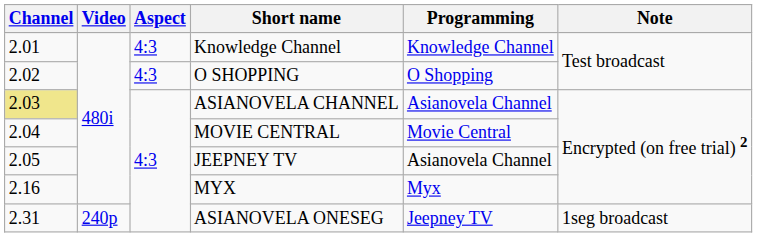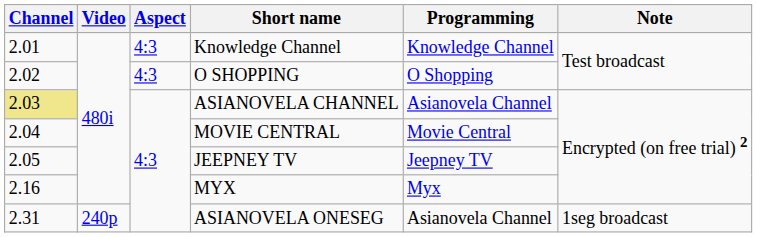 <table class="wikitable">
 <tr>
 <th><a href='#'>Channel</a></th>
 <th><a href='#'>Video</a></th>
 <th><a href='#'>Aspect</a></th>
 <th>Short name</th>
 <th>Programming</th>
 <th>Note</th>
 </tr>
 <tr>
 <td>2.01</td>
 <td rowspan="6"><a href='#'>480i</a></td>
 <td><a href='#'>4:3</a></td>
 <td>Knowledge Channel</td>
 <td><a href='#'>Knowledge Channel</a></td>
 <td rowspan="2">Test broadcast</td>
 </tr>
 <tr>
 <td>2.02</td>
 <td><a href='#'>4:3</a></td>
 <td>O SHOPPING</td>
 <td><a href='#'>O Shopping</a></td>
 </tr>
 <tr>
 <td style="background: khaki;">2.03</td>
 <td rowspan="5"><a href='#'>4:3</a></td>
 <td>ASIANOVELA CHANNEL</td>
 <td><a href='#'>Asianovela Channel</a></td>
 <td rowspan="4">Encrypted (on free trial) <sup><strong>2</strong></sup></td>
 </tr>
 <tr>
 <td>2.04</td>
 <td>MOVIE CENTRAL</td>
 <td><a href='#'>Movie Central</a></td>
 </tr>
 <tr>
 <td>2.05</td>
 <td>JEEPNEY TV</td>
-<td>Asianovela Channel</td>
+<td><a href='#'>Jeepney TV</a></td>
 </tr>
 <tr>
 <td>2.16</td>
 <td>MYX</td>
 <td><a href='#'>Myx</a></td>
 </tr>
 <tr>
 <td>2.31</td>
 <td><a href='#'>240p</a></td>
 <td>ASIANOVELA ONESEG</td>
-<td><a href='#'>Jeepney TV</a></td>
+<td>Asianovela Channel</td>
 <td>1seg broadcast</td>
 </tr>
 </table>
